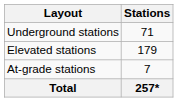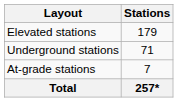 <table class="wikitable">
 <tr>
 <th>Layout</th>
 <th>Stations</th>
 </tr>
 <tr>
+<td>Elevated stations</td>
+<td align="center">179</td>
+</tr>
+<tr>
 <td>Underground stations</td>
 <td align="center">71</td>
-</tr>
-<tr>
-<td>Elevated stations</td>
-<td align="center">179</td>
 </tr>
 <tr>
 <td>At-grade stations</td>
 <td align="center">7</td>
 </tr>
 <tr>
 <th>Total</th>
 <th>257*</th>
 </tr>
 </table>
